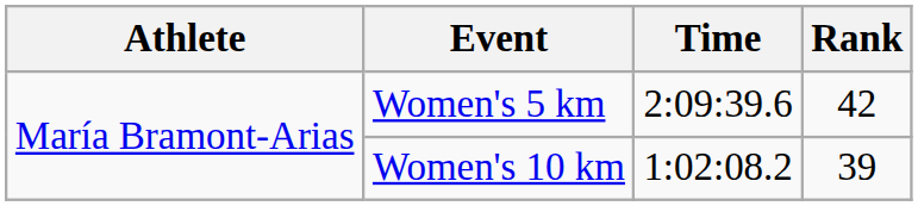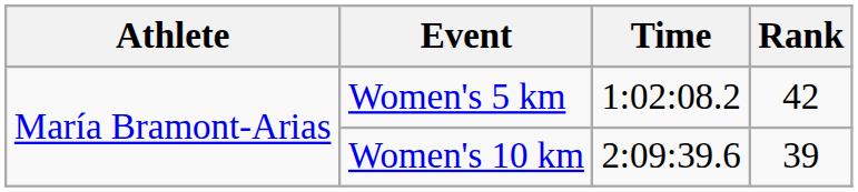 <table class="wikitable" style="font-size:90%;">
 <tr>
 <th>Athlete</th>
 <th>Event</th>
 <th>Time</th>
 <th>Rank</th>
 </tr>
 <tr align=center>
 <td align=left rowspan=2><a href='#'>María Bramont-Arias</a></td>
 <td align=left><a href='#'>Women's 5 km</a></td>
-<td>2:09:39.6</td>
+<td>1:02:08.2</td>
 <td>42</td>
 </tr>
 <tr align=center>
 <td align=left><a href='#'>Women's 10 km</a></td>
-<td>1:02:08.2</td>
+<td>2:09:39.6</td>
 <td>39</td>
 </tr>
 </table>
